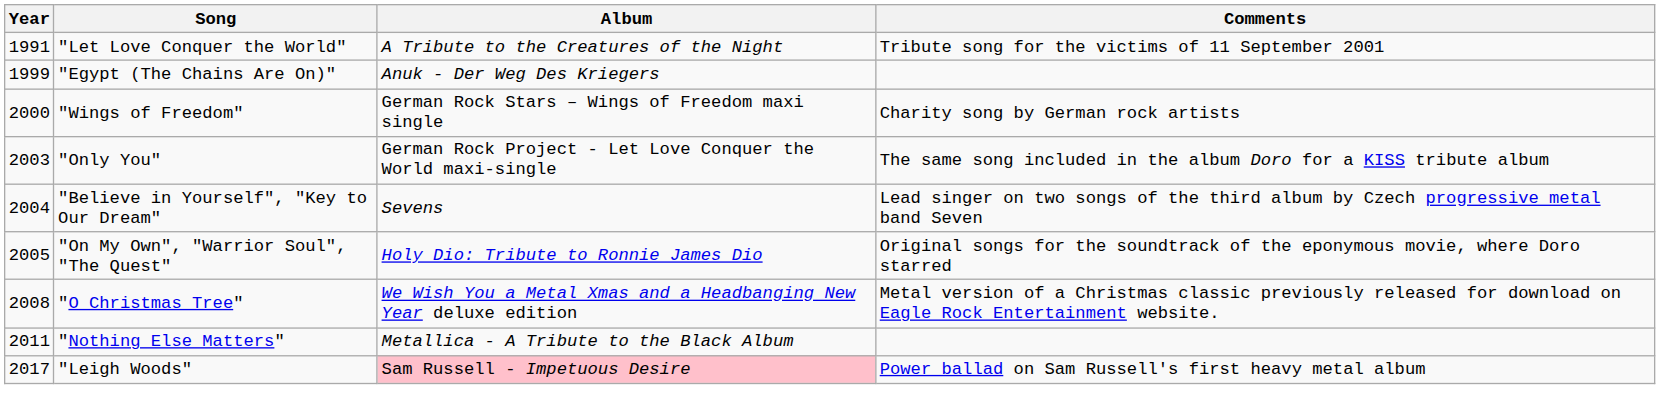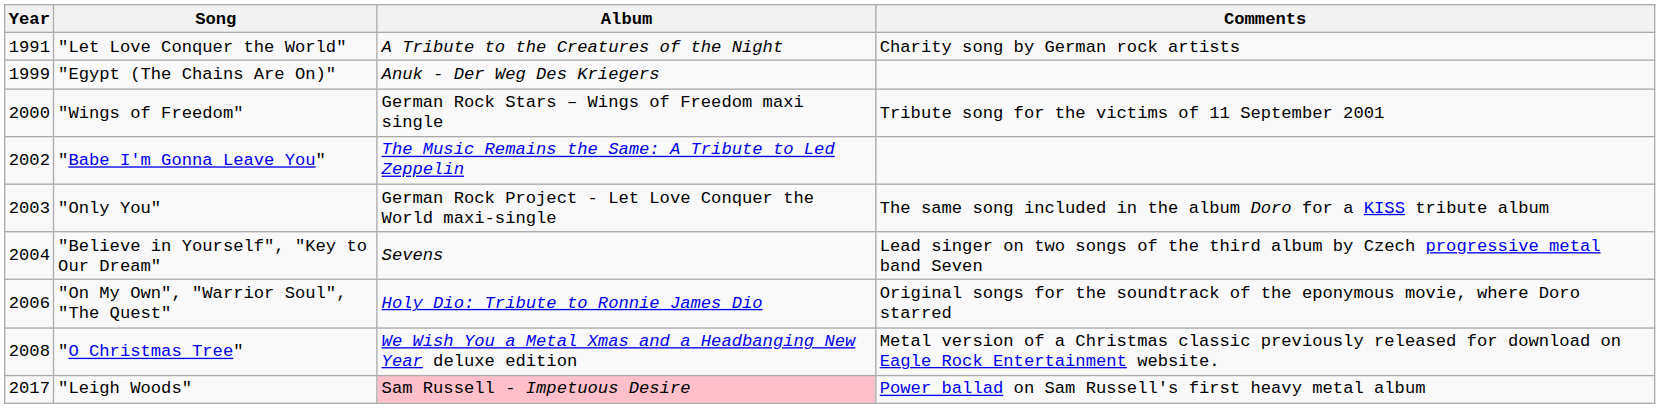 <table class="wikitable">
 <tr>
 <th>Year</th>
 <th>Song</th>
 <th>Album</th>
 <th>Comments</th>
 </tr>
 <tr>
 <td>1991</td>
 <td>"Let Love Conquer the World"</td>
 <td><em>A Tribute to the Creatures of the Night</em></td>
-<td>Tribute song for the victims of 11 September 2001</td>
+<td>Charity song by German rock artists</td>
 </tr>
 <tr>
 <td>1999</td>
 <td>"Egypt (The Chains Are On)"</td>
 <td><em>Anuk - Der Weg Des Kriegers</em></td>
 <td></td>
 </tr>
 <tr>
 <td>2000</td>
 <td>"Wings of Freedom"</td>
 <td>German Rock Stars – Wings of Freedom maxi single</td>
-<td>Charity song by German rock artists</td>
+<td>Tribute song for the victims of 11 September 2001</td>
+</tr>
+<tr>
+<td>2002</td>
+<td>"<a href='#'>Babe I'm Gonna Leave You</a>"</td>
+<td><em><a href='#'>The Music Remains the Same: A Tribute to Led Zeppelin</a></em></td>
+<td></td>
 </tr>
 <tr>
 <td>2003</td>
 <td>"Only You"</td>
 <td>German Rock Project - Let Love Conquer the World maxi-single</td>
 <td>The same song included in the album <em>Doro</em> for a <a href='#'>KISS</a> tribute album</td>
 </tr>
 <tr>
 <td>2004</td>
 <td>"Believe in Yourself", "Key to Our Dream"</td>
 <td><em>Sevens</em></td>
 <td>Lead singer on two songs of the third album by Czech <a href='#'>progressive metal</a> band Seven</td>
 </tr>
 <tr>
-<td>2005</td>
+<td>2006</td>
 <td>"On My Own", "Warrior Soul", "The Quest"</td>
 <td><em><a href='#'>Holy Dio: Tribute to Ronnie James Dio</a></em></td>
 <td>Original songs for the soundtrack of the eponymous movie, where Doro starred</td>
 </tr>
 <tr>
 <td>2008</td>
 <td>"<a href='#'>O Christmas Tree</a>"</td>
 <td><em><a href='#'>We Wish You a Metal Xmas and a Headbanging New Year</a></em> deluxe edition</td>
 <td>Metal version of a Christmas classic previously released for download on <a href='#'>Eagle Rock Entertainment</a> website.</td>
 </tr>
 <tr>
-<td>2011</td>
-<td>"<a href='#'>Nothing Else Matters</a>"</td>
-<td><em>Metallica - A Tribute to the Black Album</em></td>
-<td></td>
-</tr>
-<tr>
 <td>2017</td>
 <td>"Leigh Woods"</td>
 <td style="background: pink;">Sam Russell - <em>Impetuous Desire</em></td>
 <td><a href='#'>Power ballad</a> on Sam Russell's first heavy metal album</td>
 </tr>
 </table>
